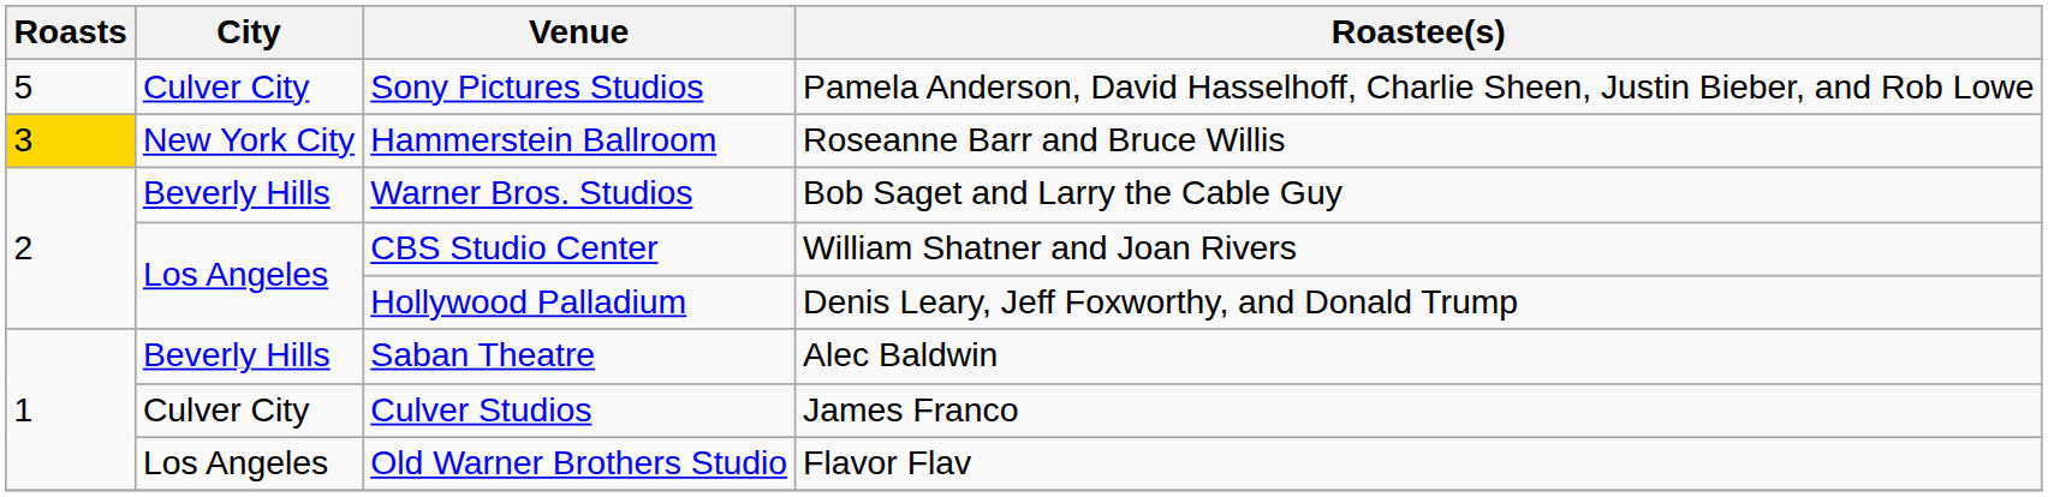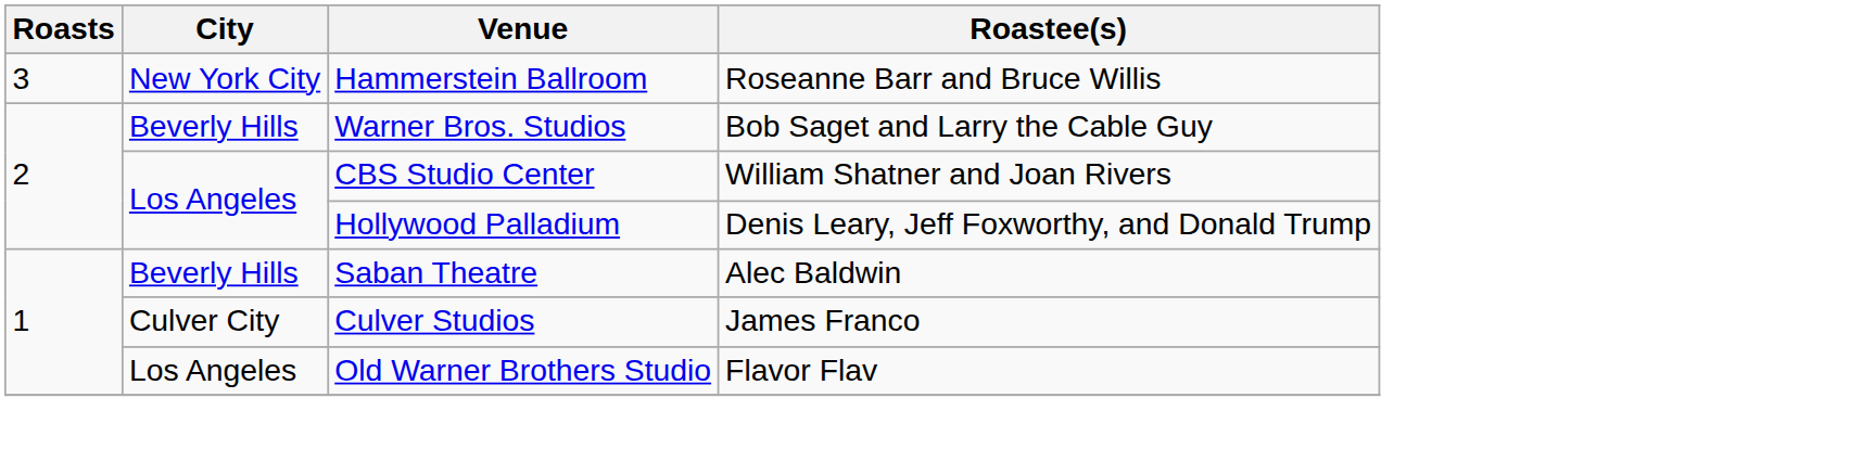 <table class="wikitable sortable">
 <tr>
 <th>Roasts</th>
 <th>City</th>
 <th>Venue</th>
 <th>Roastee(s)</th>
 </tr>
 <tr>
-<td>5</td>
-<td><a href='#'>Culver City</a></td>
-<td><a href='#'>Sony Pictures Studios</a></td>
-<td>Pamela Anderson, David Hasselhoff, Charlie Sheen, Justin Bieber, and Rob Lowe</td>
-</tr>
-<tr>
-<td style="background: gold;">3</td>
+<td>3</td>
 <td><a href='#'>New York City</a></td>
 <td><a href='#'>Hammerstein Ballroom</a></td>
 <td>Roseanne Barr and Bruce Willis</td>
 </tr>
 <tr>
 <td rowspan="3">2</td>
 <td><a href='#'>Beverly Hills</a></td>
 <td><a href='#'>Warner Bros. Studios</a></td>
 <td>Bob Saget and Larry the Cable Guy</td>
 </tr>
 <tr>
 <td rowspan="2"><a href='#'>Los Angeles</a></td>
 <td><a href='#'>CBS Studio Center</a></td>
 <td>William Shatner and Joan Rivers</td>
 </tr>
 <tr>
 <td><a href='#'>Hollywood Palladium</a></td>
 <td>Denis Leary, Jeff Foxworthy, and Donald Trump</td>
 </tr>
 <tr>
 <td rowspan="3">1</td>
 <td><a href='#'>Beverly Hills</a></td>
 <td><a href='#'>Saban Theatre</a></td>
 <td>Alec Baldwin</td>
 </tr>
 <tr>
 <td>Culver City</td>
 <td><a href='#'>Culver Studios</a></td>
 <td>James Franco</td>
 </tr>
 <tr>
 <td>Los Angeles</td>
 <td><a href='#'>Old Warner Brothers Studio</a></td>
 <td>Flavor Flav</td>
 </tr>
 <tr>
 </tr>
 </table>
